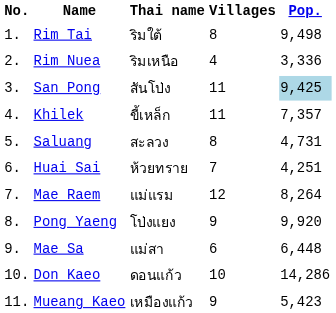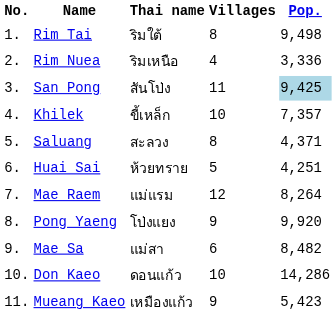 <table>
 <tr>
 <th>No.</th>
 <th>Name</th>
 <th>Thai name</th>
 <th>Villages</th>
 <th><a href='#'>Pop.</a></th>
 </tr>
 <tr>
 <td>1.</td>
 <td><a href='#'>Rim Tai</a></td>
 <td>ริมใต้</td>
 <td>8</td>
 <td>9,498</td>
 <td></td>
 </tr>
 <tr>
 <td>2.</td>
 <td><a href='#'>Rim Nuea</a></td>
 <td>ริมเหนือ</td>
 <td>4</td>
 <td>3,336</td>
 <td></td>
 </tr>
 <tr>
 <td>3.</td>
 <td><a href='#'>San Pong</a></td>
 <td>สันโป่ง</td>
 <td>11</td>
 <td style="background: lightblue;">9,425</td>
 <td></td>
 </tr>
 <tr>
 <td>4.</td>
 <td><a href='#'>Khilek</a></td>
 <td>ขี้เหล็ก</td>
-<td>11</td>
+<td>10</td>
 <td>7,357</td>
 <td></td>
 </tr>
 <tr>
 <td>5.</td>
 <td><a href='#'>Saluang</a></td>
 <td>สะลวง</td>
 <td>8</td>
-<td>4,731</td>
+<td>4,371</td>
 <td></td>
 </tr>
 <tr>
 <td>6.</td>
 <td><a href='#'>Huai Sai</a></td>
 <td>ห้วยทราย</td>
-<td>7</td>
+<td>5</td>
 <td>4,251</td>
 <td></td>
 </tr>
 <tr>
 <td>7.</td>
 <td><a href='#'>Mae Raem</a></td>
 <td>แม่แรม</td>
 <td>12</td>
 <td>8,264</td>
 <td></td>
 </tr>
 <tr>
 <td>8.</td>
 <td><a href='#'>Pong Yaeng</a></td>
 <td>โป่งแยง</td>
 <td>9</td>
 <td>9,920</td>
 <td></td>
 </tr>
 <tr>
 <td>9.</td>
 <td><a href='#'>Mae Sa</a></td>
 <td>แม่สา</td>
 <td>6</td>
-<td>6,448</td>
+<td>8,482</td>
 <td></td>
 </tr>
 <tr>
 <td>10.</td>
 <td><a href='#'>Don Kaeo</a></td>
 <td>ดอนแก้ว</td>
 <td>10</td>
 <td>14,286</td>
 <td></td>
 </tr>
 <tr>
 <td>11.</td>
 <td><a href='#'>Mueang Kaeo</a></td>
 <td>เหมืองแก้ว</td>
 <td>9</td>
 <td>5,423</td>
 <td></td>
 </tr>
 </table>
